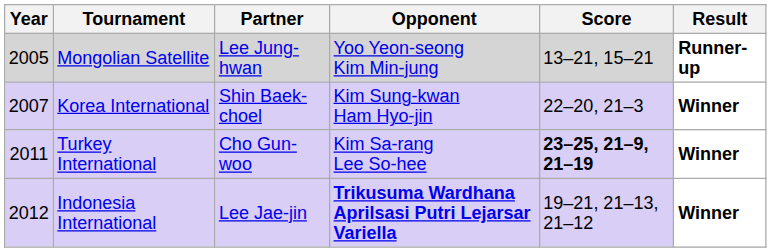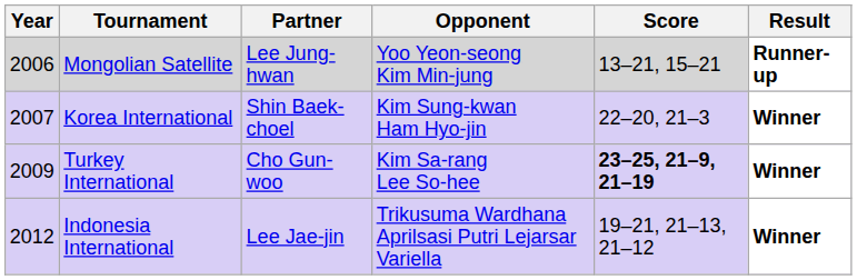 <table class="sortable wikitable" style="font-size: 90%;">
 <tr>
 <th>Year</th>
 <th>Tournament</th>
 <th>Partner</th>
 <th>Opponent</th>
 <th>Score</th>
 <th>Result</th>
 </tr>
 <tr style="background:#D5D5D5">
-<td align="center">2005</td>
+<td align="center">2006</td>
 <td align="left"><a href='#'>Mongolian Satellite</a></td>
 <td align="left"> <a href='#'>Lee Jung-hwan</a></td>
 <td align="left"> <a href='#'>Yoo Yeon-seong</a> <br>  <a href='#'>Kim Min-jung</a></td>
 <td align="left">13–21, 15–21</td>
 <td style="text-align:left; background:white"> <strong>Runner-up</strong></td>
 </tr>
 <tr style="background:#D8CEF6">
 <td align="center">2007</td>
 <td align="left"><a href='#'>Korea International</a></td>
 <td align="left"> <a href='#'>Shin Baek-choel</a></td>
 <td align="left"> <a href='#'>Kim Sung-kwan</a> <br>  <a href='#'>Ham Hyo-jin</a></td>
 <td align="left">22–20, 21–3</td>
 <td style="text-align:left; background:white"> <strong>Winner</strong></td>
 </tr>
 <tr style="background:#D8CEF6">
-<td align="center">2011</td>
+<td align="center">2009</td>
 <td align="left"><a href='#'>Turkey International</a></td>
 <td align="left"> <a href='#'>Cho Gun-woo</a></td>
 <td align="left"> <a href='#'>Kim Sa-rang</a> <br>  <a href='#'>Lee So-hee</a></td>
 <td align="left"><strong>23–25, 21–9, 21–19</strong></td>
 <td style="text-align:left; background:white"> <strong>Winner</strong></td>
 </tr>
 <tr style="background:#D8CEF6">
 <td align="center">2012</td>
 <td align="left"><a href='#'>Indonesia International</a></td>
 <td align="left"> <a href='#'>Lee Jae-jin</a></td>
-<td align="left"><strong> <a href='#'>Trikusuma Wardhana</a> <br>  <a href='#'>Aprilsasi Putri Lejarsar Variella</a></strong></td>
+<td align="left"> <a href='#'>Trikusuma Wardhana</a> <br>  <a href='#'>Aprilsasi Putri Lejarsar Variella</a></td>
 <td align="left">19–21, 21–13, 21–12</td>
 <td style="text-align:left; background:white"> <strong>Winner</strong></td>
 </tr>
 </table>
